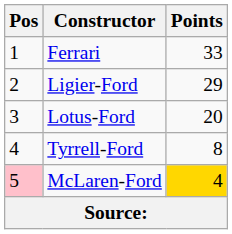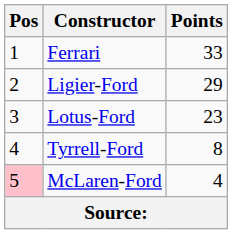 <table class="wikitable" style="font-size: 95%;">
 <tr>
 <th>Pos</th>
 <th>Constructor</th>
 <th>Points</th>
 </tr>
 <tr>
 <td>1</td>
 <td> <a href='#'>Ferrari</a></td>
 <td align="right">33</td>
 </tr>
 <tr>
 <td>2</td>
 <td> <a href='#'>Ligier</a>-<a href='#'>Ford</a></td>
 <td align="right">29</td>
 </tr>
 <tr>
 <td>3</td>
 <td> <a href='#'>Lotus</a>-<a href='#'>Ford</a></td>
-<td align="right">20</td>
+<td align="right">23</td>
 </tr>
 <tr>
 <td>4</td>
 <td> <a href='#'>Tyrrell</a>-<a href='#'>Ford</a></td>
 <td align="right">8</td>
 </tr>
 <tr>
 <td style="background: pink;">5</td>
 <td> <a href='#'>McLaren</a>-<a href='#'>Ford</a></td>
-<td align="right" style="background: gold;">4</td>
+<td align="right">4</td>
 </tr>
 <tr>
 <th colspan=4>Source:</th>
 </tr>
 </table>
